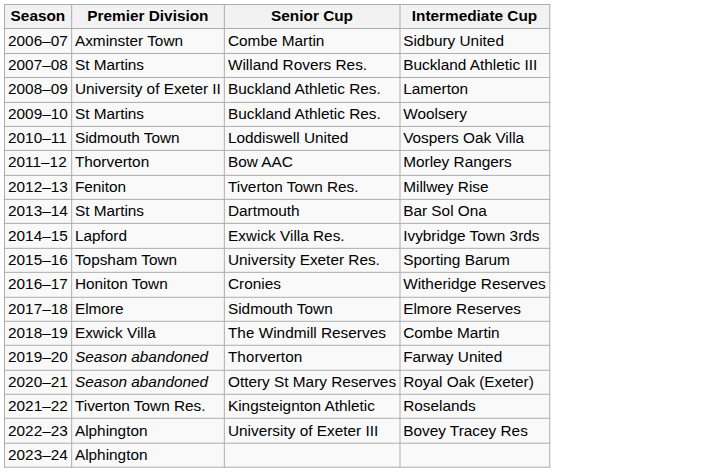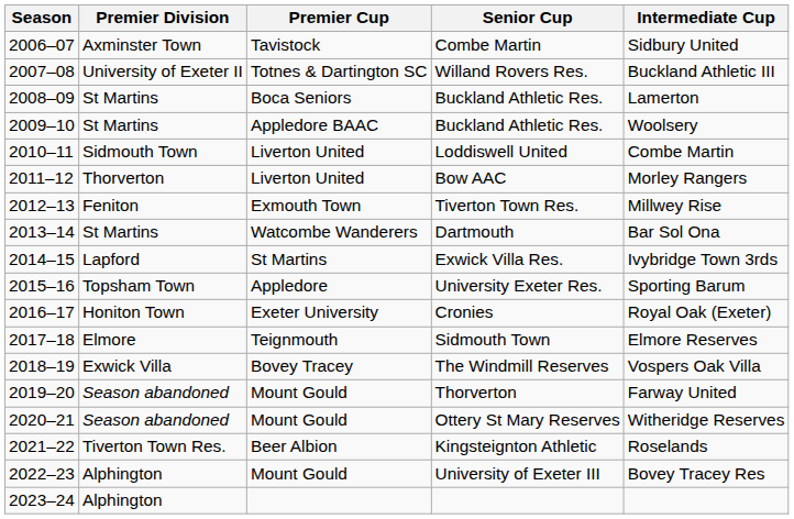 <table class="wikitable">
 <tr>
 <th>Season</th>
 <th>Premier Division</th>
+<th>Premier Cup</th>
 <th>Senior Cup</th>
 <th>Intermediate Cup</th>
 </tr>
 <tr>
 <td>2006–07</td>
 <td>Axminster Town</td>
+<td>Tavistock</td>
 <td>Combe Martin</td>
 <td>Sidbury United</td>
 </tr>
 <tr>
 <td>2007–08</td>
-<td>St Martins</td>
+<td>University of Exeter II</td>
+<td>Totnes & Dartington SC</td>
 <td>Willand Rovers Res.</td>
 <td>Buckland Athletic III</td>
 </tr>
 <tr>
 <td>2008–09</td>
-<td>University of Exeter II</td>
+<td>St Martins</td>
+<td>Boca Seniors</td>
 <td>Buckland Athletic Res.</td>
 <td>Lamerton</td>
 </tr>
 <tr>
 <td>2009–10</td>
 <td>St Martins</td>
+<td>Appledore BAAC</td>
 <td>Buckland Athletic Res.</td>
 <td>Woolsery</td>
 </tr>
 <tr>
 <td>2010–11</td>
 <td>Sidmouth Town</td>
+<td>Liverton United</td>
 <td>Loddiswell United</td>
-<td>Vospers Oak Villa</td>
+<td>Combe Martin</td>
 </tr>
 <tr>
 <td>2011–12</td>
 <td>Thorverton</td>
+<td>Liverton United</td>
 <td>Bow AAC</td>
 <td>Morley Rangers</td>
 </tr>
 <tr>
 <td>2012–13</td>
 <td>Feniton</td>
+<td>Exmouth Town</td>
 <td>Tiverton Town Res.</td>
 <td>Millwey Rise</td>
 </tr>
 <tr>
 <td>2013–14</td>
 <td>St Martins</td>
+<td>Watcombe Wanderers</td>
 <td>Dartmouth</td>
 <td>Bar Sol Ona</td>
 </tr>
 <tr>
 <td>2014–15</td>
 <td>Lapford</td>
+<td>St Martins</td>
 <td>Exwick Villa Res.</td>
 <td>Ivybridge Town 3rds</td>
 </tr>
 <tr>
 <td>2015–16</td>
 <td>Topsham Town</td>
+<td>Appledore</td>
 <td>University Exeter Res.</td>
 <td>Sporting Barum</td>
 </tr>
 <tr>
 <td>2016–17</td>
 <td>Honiton Town</td>
+<td>Exeter University</td>
 <td>Cronies</td>
-<td>Witheridge Reserves</td>
+<td>Royal Oak (Exeter)</td>
 </tr>
 <tr>
 <td>2017–18</td>
 <td>Elmore</td>
+<td>Teignmouth</td>
 <td>Sidmouth Town</td>
 <td>Elmore Reserves</td>
 </tr>
 <tr>
 <td>2018–19</td>
 <td>Exwick Villa</td>
+<td>Bovey Tracey</td>
 <td>The Windmill Reserves</td>
-<td>Combe Martin</td>
+<td>Vospers Oak Villa</td>
 </tr>
 <tr>
 <td>2019–20</td>
 <td><em>Season abandoned</em></td>
+<td>Mount Gould</td>
 <td>Thorverton</td>
 <td>Farway United</td>
 </tr>
 <tr>
 <td>2020–21</td>
 <td><em>Season abandoned</em></td>
+<td>Mount Gould</td>
 <td>Ottery St Mary Reserves</td>
-<td>Royal Oak (Exeter)</td>
+<td>Witheridge Reserves</td>
 </tr>
 <tr>
 <td>2021–22</td>
 <td>Tiverton Town Res.</td>
+<td>Beer Albion</td>
 <td>Kingsteignton Athletic</td>
 <td>Roselands</td>
 </tr>
 <tr>
 <td>2022–23</td>
 <td>Alphington</td>
+<td>Mount Gould</td>
 <td>University of Exeter III</td>
 <td>Bovey Tracey Res</td>
 </tr>
 <tr>
 <td>2023–24</td>
 <td>Alphington</td>
 <td></td>
 <td></td>
+<td></td>
 </tr>
 </table>
